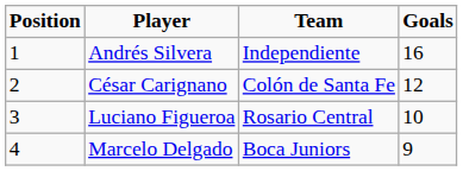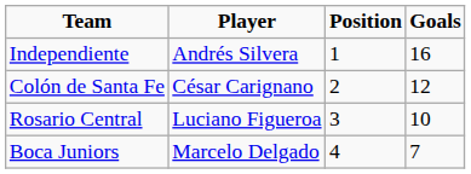 <table border="2" cellpadding="2" cellspacing="0" style="margin: 0; background: #f9f9f9; border: 1px #aaa solid; border-collapse: collapse; font-size: 85%;">
 <tr>
+<th>Team</th>
+<th>Player</th>
 <th>Position</th>
-<th>Player</th>
-<th>Team</th>
 <th>Goals</th>
 </tr>
 <tr>
+<td><a href='#'>Independiente</a></td>
+<td><a href='#'>Andrés Silvera</a></td>
 <td>1</td>
-<td><a href='#'>Andrés Silvera</a></td>
-<td><a href='#'>Independiente</a></td>
 <td>16</td>
 </tr>
 <tr>
+<td><a href='#'>Colón de Santa Fe</a></td>
+<td><a href='#'>César Carignano</a></td>
 <td>2</td>
-<td><a href='#'>César Carignano</a></td>
-<td><a href='#'>Colón de Santa Fe</a></td>
 <td>12</td>
 </tr>
 <tr>
+<td><a href='#'>Rosario Central</a></td>
+<td><a href='#'>Luciano Figueroa</a></td>
 <td>3</td>
-<td><a href='#'>Luciano Figueroa</a></td>
-<td><a href='#'>Rosario Central</a></td>
 <td>10</td>
 </tr>
 <tr>
+<td><a href='#'>Boca Juniors</a></td>
+<td><a href='#'>Marcelo Delgado</a></td>
 <td>4</td>
-<td><a href='#'>Marcelo Delgado</a></td>
-<td><a href='#'>Boca Juniors</a></td>
-<td>9</td>
+<td>7</td>
 </tr>
 </table>
